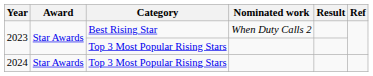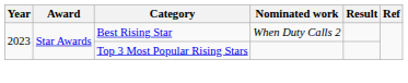 <table class="wikitable sortable">
 <tr>
 <th>Year</th>
 <th>Award</th>
 <th>Category</th>
 <th>Nominated work</th>
 <th>Result</th>
 <th class="unsortable">Ref</th>
 </tr>
 <tr>
 <td rowspan="2">2023</td>
 <td rowspan="2"><a href='#'>Star Awards</a></td>
 <td><a href='#'>Best Rising Star</a></td>
 <td><em>When Duty Calls 2</em></td>
 <td></td>
 <td rowspan="2"></td>
 </tr>
 <tr>
 <td><a href='#'>Top 3 Most Popular Rising Stars</a></td>
 <td></td>
 <td></td>
 </tr>
-<tr>
-<td>2024</td>
-<td><a href='#'>Star Awards</a></td>
-<td><a href='#'>Top 3 Most Popular Rising Stars</a></td>
-<td></td>
-<td></td>
-<td></td>
-</tr>
 </table>
